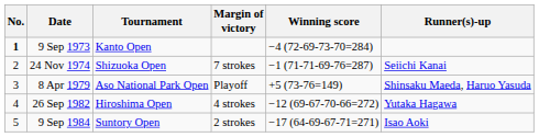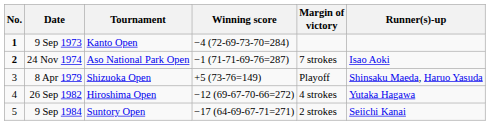 <table class="wikitable" style="font-size:95%;">
 <tr>
 <th>No.</th>
 <th>Date</th>
 <th>Tournament</th>
+<th>Winning score</th>
 <th>Margin of<br>victory</th>
-<th>Winning score</th>
 <th>Runner(s)-up</th>
 </tr>
 <tr>
 <td align=center><strong>1</strong></td>
 <td align=right>9 Sep <a href='#'>1973</a></td>
 <td><a href='#'>Kanto Open</a></td>
+<td>−4 (72-69-73-70=284)</td>
 <td></td>
-<td>−4 (72-69-73-70=284)</td>
 <td></td>
 </tr>
 <tr>
-<td align=center>2</td>
+<td align=center><strong>2</strong></td>
 <td align=right>24 Nov <a href='#'>1974</a></td>
-<td><a href='#'>Shizuoka Open</a></td>
+<td><a href='#'>Aso National Park Open</a></td>
+<td>−1 (71-71-69-76=287)</td>
 <td>7 strokes</td>
-<td>−1 (71-71-69-76=287)</td>
-<td> <a href='#'>Seiichi Kanai</a></td>
+<td> <a href='#'>Isao Aoki</a></td>
 </tr>
 <tr>
 <td align=center>3</td>
 <td align=right>8 Apr <a href='#'>1979</a></td>
-<td><a href='#'>Aso National Park Open</a></td>
+<td><a href='#'>Shizuoka Open</a></td>
+<td>+5 (73-76=149)</td>
 <td>Playoff</td>
-<td>+5 (73-76=149)</td>
 <td> <a href='#'>Shinsaku Maeda</a>,  <a href='#'>Haruo Yasuda</a></td>
 </tr>
 <tr>
 <td align=center>4</td>
 <td align=right>26 Sep <a href='#'>1982</a></td>
 <td><a href='#'>Hiroshima Open</a></td>
+<td>−12 (69-67-70-66=272)</td>
 <td>4 strokes</td>
-<td>−12 (69-67-70-66=272)</td>
 <td> <a href='#'>Yutaka Hagawa</a></td>
 </tr>
 <tr>
 <td align=center>5</td>
 <td align=right>9 Sep <a href='#'>1984</a></td>
 <td><a href='#'>Suntory Open</a></td>
+<td>−17 (64-69-67-71=271)</td>
 <td>2 strokes</td>
-<td>−17 (64-69-67-71=271)</td>
-<td> <a href='#'>Isao Aoki</a></td>
+<td> <a href='#'>Seiichi Kanai</a></td>
 </tr>
 </table>
